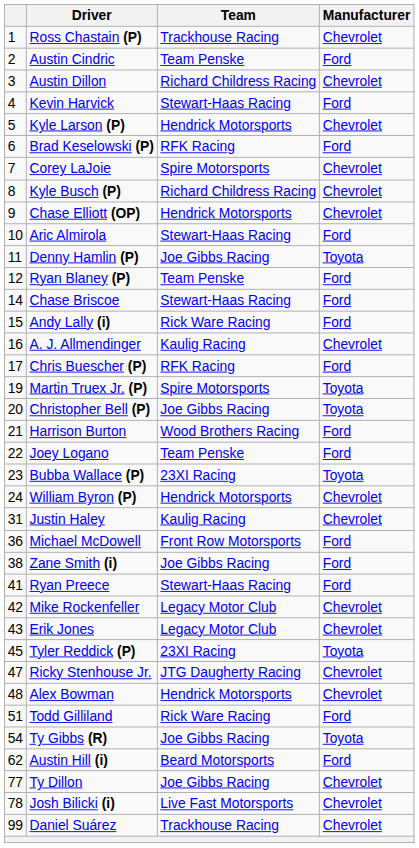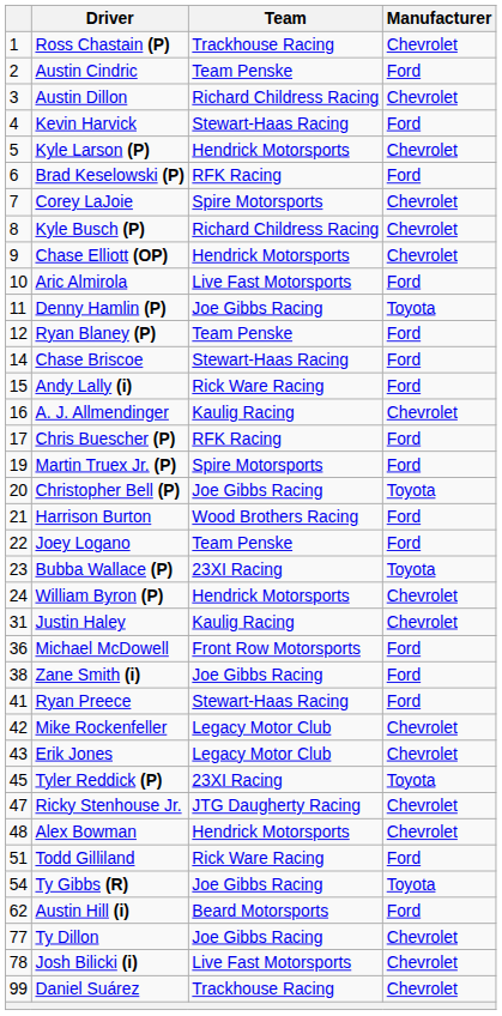 <table class="wikitable" style="font-size:95%">
 <tr>
 <th></th>
 <th>Driver</th>
 <th>Team</th>
 <th>Manufacturer</th>
 </tr>
 <tr>
 <td>1</td>
 <td><a href='#'>Ross Chastain</a> <strong>(P)</strong></td>
 <td><a href='#'>Trackhouse Racing</a></td>
 <td><a href='#'>Chevrolet</a></td>
 </tr>
 <tr>
 <td>2</td>
 <td><a href='#'>Austin Cindric</a></td>
 <td><a href='#'>Team Penske</a></td>
 <td><a href='#'>Ford</a></td>
 </tr>
 <tr>
 <td>3</td>
 <td><a href='#'>Austin Dillon</a></td>
 <td nowrap><a href='#'>Richard Childress Racing</a></td>
 <td><a href='#'>Chevrolet</a></td>
 </tr>
 <tr>
 <td>4</td>
 <td><a href='#'>Kevin Harvick</a></td>
 <td><a href='#'>Stewart-Haas Racing</a></td>
 <td><a href='#'>Ford</a></td>
 </tr>
 <tr>
 <td>5</td>
 <td><a href='#'>Kyle Larson</a> <strong>(P)</strong></td>
 <td><a href='#'>Hendrick Motorsports</a></td>
 <td><a href='#'>Chevrolet</a></td>
 </tr>
 <tr>
 <td>6</td>
 <td nowrap><a href='#'>Brad Keselowski</a> <strong>(P)</strong></td>
 <td><a href='#'>RFK Racing</a></td>
 <td><a href='#'>Ford</a></td>
 </tr>
 <tr>
 <td>7</td>
 <td><a href='#'>Corey LaJoie</a></td>
 <td><a href='#'>Spire Motorsports</a></td>
 <td><a href='#'>Chevrolet</a></td>
 </tr>
 <tr>
 <td>8</td>
 <td><a href='#'>Kyle Busch</a> <strong>(P)</strong></td>
 <td><a href='#'>Richard Childress Racing</a></td>
 <td><a href='#'>Chevrolet</a></td>
 </tr>
 <tr>
 <td>9</td>
 <td><a href='#'>Chase Elliott</a> <strong>(OP)</strong></td>
 <td><a href='#'>Hendrick Motorsports</a></td>
 <td><a href='#'>Chevrolet</a></td>
 </tr>
 <tr>
 <td>10</td>
 <td><a href='#'>Aric Almirola</a></td>
-<td><a href='#'>Stewart-Haas Racing</a></td>
+<td><a href='#'>Live Fast Motorsports</a></td>
 <td><a href='#'>Ford</a></td>
 </tr>
 <tr>
 <td>11</td>
 <td><a href='#'>Denny Hamlin</a> <strong>(P)</strong></td>
 <td><a href='#'>Joe Gibbs Racing</a></td>
 <td><a href='#'>Toyota</a></td>
 </tr>
 <tr>
 <td>12</td>
 <td><a href='#'>Ryan Blaney</a> <strong>(P)</strong></td>
 <td><a href='#'>Team Penske</a></td>
 <td><a href='#'>Ford</a></td>
 </tr>
 <tr>
 <td>14</td>
 <td><a href='#'>Chase Briscoe</a></td>
 <td><a href='#'>Stewart-Haas Racing</a></td>
 <td><a href='#'>Ford</a></td>
 </tr>
 <tr>
 <td>15</td>
 <td><a href='#'>Andy Lally</a> <strong>(i)</strong></td>
 <td><a href='#'>Rick Ware Racing</a></td>
 <td><a href='#'>Ford</a></td>
 </tr>
 <tr>
 <td>16</td>
 <td><a href='#'>A. J. Allmendinger</a></td>
 <td><a href='#'>Kaulig Racing</a></td>
 <td><a href='#'>Chevrolet</a></td>
 </tr>
 <tr>
 <td>17</td>
 <td><a href='#'>Chris Buescher</a> <strong>(P)</strong></td>
 <td><a href='#'>RFK Racing</a></td>
 <td><a href='#'>Ford</a></td>
 </tr>
 <tr>
 <td>19</td>
 <td><a href='#'>Martin Truex Jr.</a> <strong>(P)</strong></td>
 <td><a href='#'>Spire Motorsports</a></td>
-<td><a href='#'>Toyota</a></td>
+<td><a href='#'>Ford</a></td>
 </tr>
 <tr>
 <td>20</td>
 <td><a href='#'>Christopher Bell</a> <strong>(P)</strong></td>
 <td><a href='#'>Joe Gibbs Racing</a></td>
 <td><a href='#'>Toyota</a></td>
 </tr>
 <tr>
 <td>21</td>
 <td><a href='#'>Harrison Burton</a></td>
 <td><a href='#'>Wood Brothers Racing</a></td>
 <td><a href='#'>Ford</a></td>
 </tr>
 <tr>
 <td>22</td>
 <td><a href='#'>Joey Logano</a></td>
 <td><a href='#'>Team Penske</a></td>
 <td><a href='#'>Ford</a></td>
 </tr>
 <tr>
 <td>23</td>
 <td><a href='#'>Bubba Wallace</a> <strong>(P)</strong></td>
 <td><a href='#'>23XI Racing</a></td>
 <td><a href='#'>Toyota</a></td>
 </tr>
 <tr>
 <td>24</td>
 <td><a href='#'>William Byron</a> <strong>(P)</strong></td>
 <td><a href='#'>Hendrick Motorsports</a></td>
 <td><a href='#'>Chevrolet</a></td>
 </tr>
 <tr>
 <td>31</td>
 <td><a href='#'>Justin Haley</a></td>
 <td><a href='#'>Kaulig Racing</a></td>
 <td><a href='#'>Chevrolet</a></td>
 </tr>
 <tr>
 <td>36</td>
 <td><a href='#'>Michael McDowell</a></td>
 <td><a href='#'>Front Row Motorsports</a></td>
 <td><a href='#'>Ford</a></td>
 </tr>
 <tr>
 <td>38</td>
 <td><a href='#'>Zane Smith</a> <strong>(i)</strong></td>
 <td><a href='#'>Joe Gibbs Racing</a></td>
 <td><a href='#'>Ford</a></td>
 </tr>
 <tr>
 <td>41</td>
 <td><a href='#'>Ryan Preece</a></td>
 <td><a href='#'>Stewart-Haas Racing</a></td>
 <td><a href='#'>Ford</a></td>
 </tr>
 <tr>
 <td>42</td>
 <td><a href='#'>Mike Rockenfeller</a></td>
 <td><a href='#'>Legacy Motor Club</a></td>
 <td><a href='#'>Chevrolet</a></td>
 </tr>
 <tr>
 <td>43</td>
 <td><a href='#'>Erik Jones</a></td>
 <td><a href='#'>Legacy Motor Club</a></td>
 <td><a href='#'>Chevrolet</a></td>
 </tr>
 <tr>
 <td>45</td>
 <td><a href='#'>Tyler Reddick</a> <strong>(P)</strong></td>
 <td><a href='#'>23XI Racing</a></td>
 <td><a href='#'>Toyota</a></td>
 </tr>
 <tr>
 <td>47</td>
 <td nowrap><a href='#'>Ricky Stenhouse Jr.</a></td>
 <td><a href='#'>JTG Daugherty Racing</a></td>
 <td><a href='#'>Chevrolet</a></td>
 </tr>
 <tr>
 <td>48</td>
 <td><a href='#'>Alex Bowman</a></td>
 <td><a href='#'>Hendrick Motorsports</a></td>
 <td><a href='#'>Chevrolet</a></td>
 </tr>
 <tr>
 <td>51</td>
 <td><a href='#'>Todd Gilliland</a></td>
 <td><a href='#'>Rick Ware Racing</a></td>
 <td><a href='#'>Ford</a></td>
 </tr>
 <tr>
 <td>54</td>
 <td><a href='#'>Ty Gibbs</a> <strong>(R)</strong></td>
 <td><a href='#'>Joe Gibbs Racing</a></td>
 <td><a href='#'>Toyota</a></td>
 </tr>
 <tr>
 <td>62</td>
 <td><a href='#'>Austin Hill</a> <strong>(i)</strong></td>
 <td><a href='#'>Beard Motorsports</a></td>
 <td><a href='#'>Ford</a></td>
 </tr>
 <tr>
 <td>77</td>
 <td><a href='#'>Ty Dillon</a></td>
 <td><a href='#'>Joe Gibbs Racing</a></td>
 <td><a href='#'>Chevrolet</a></td>
 </tr>
 <tr>
 <td>78</td>
 <td><a href='#'>Josh Bilicki</a> <strong>(i)</strong></td>
 <td><a href='#'>Live Fast Motorsports</a></td>
 <td><a href='#'>Chevrolet</a></td>
 </tr>
 <tr>
 <td>99</td>
 <td><a href='#'>Daniel Suárez</a></td>
 <td><a href='#'>Trackhouse Racing</a></td>
 <td><a href='#'>Chevrolet</a></td>
 </tr>
 <tr>
 <th colspan="4"></th>
 </tr>
 </table>
